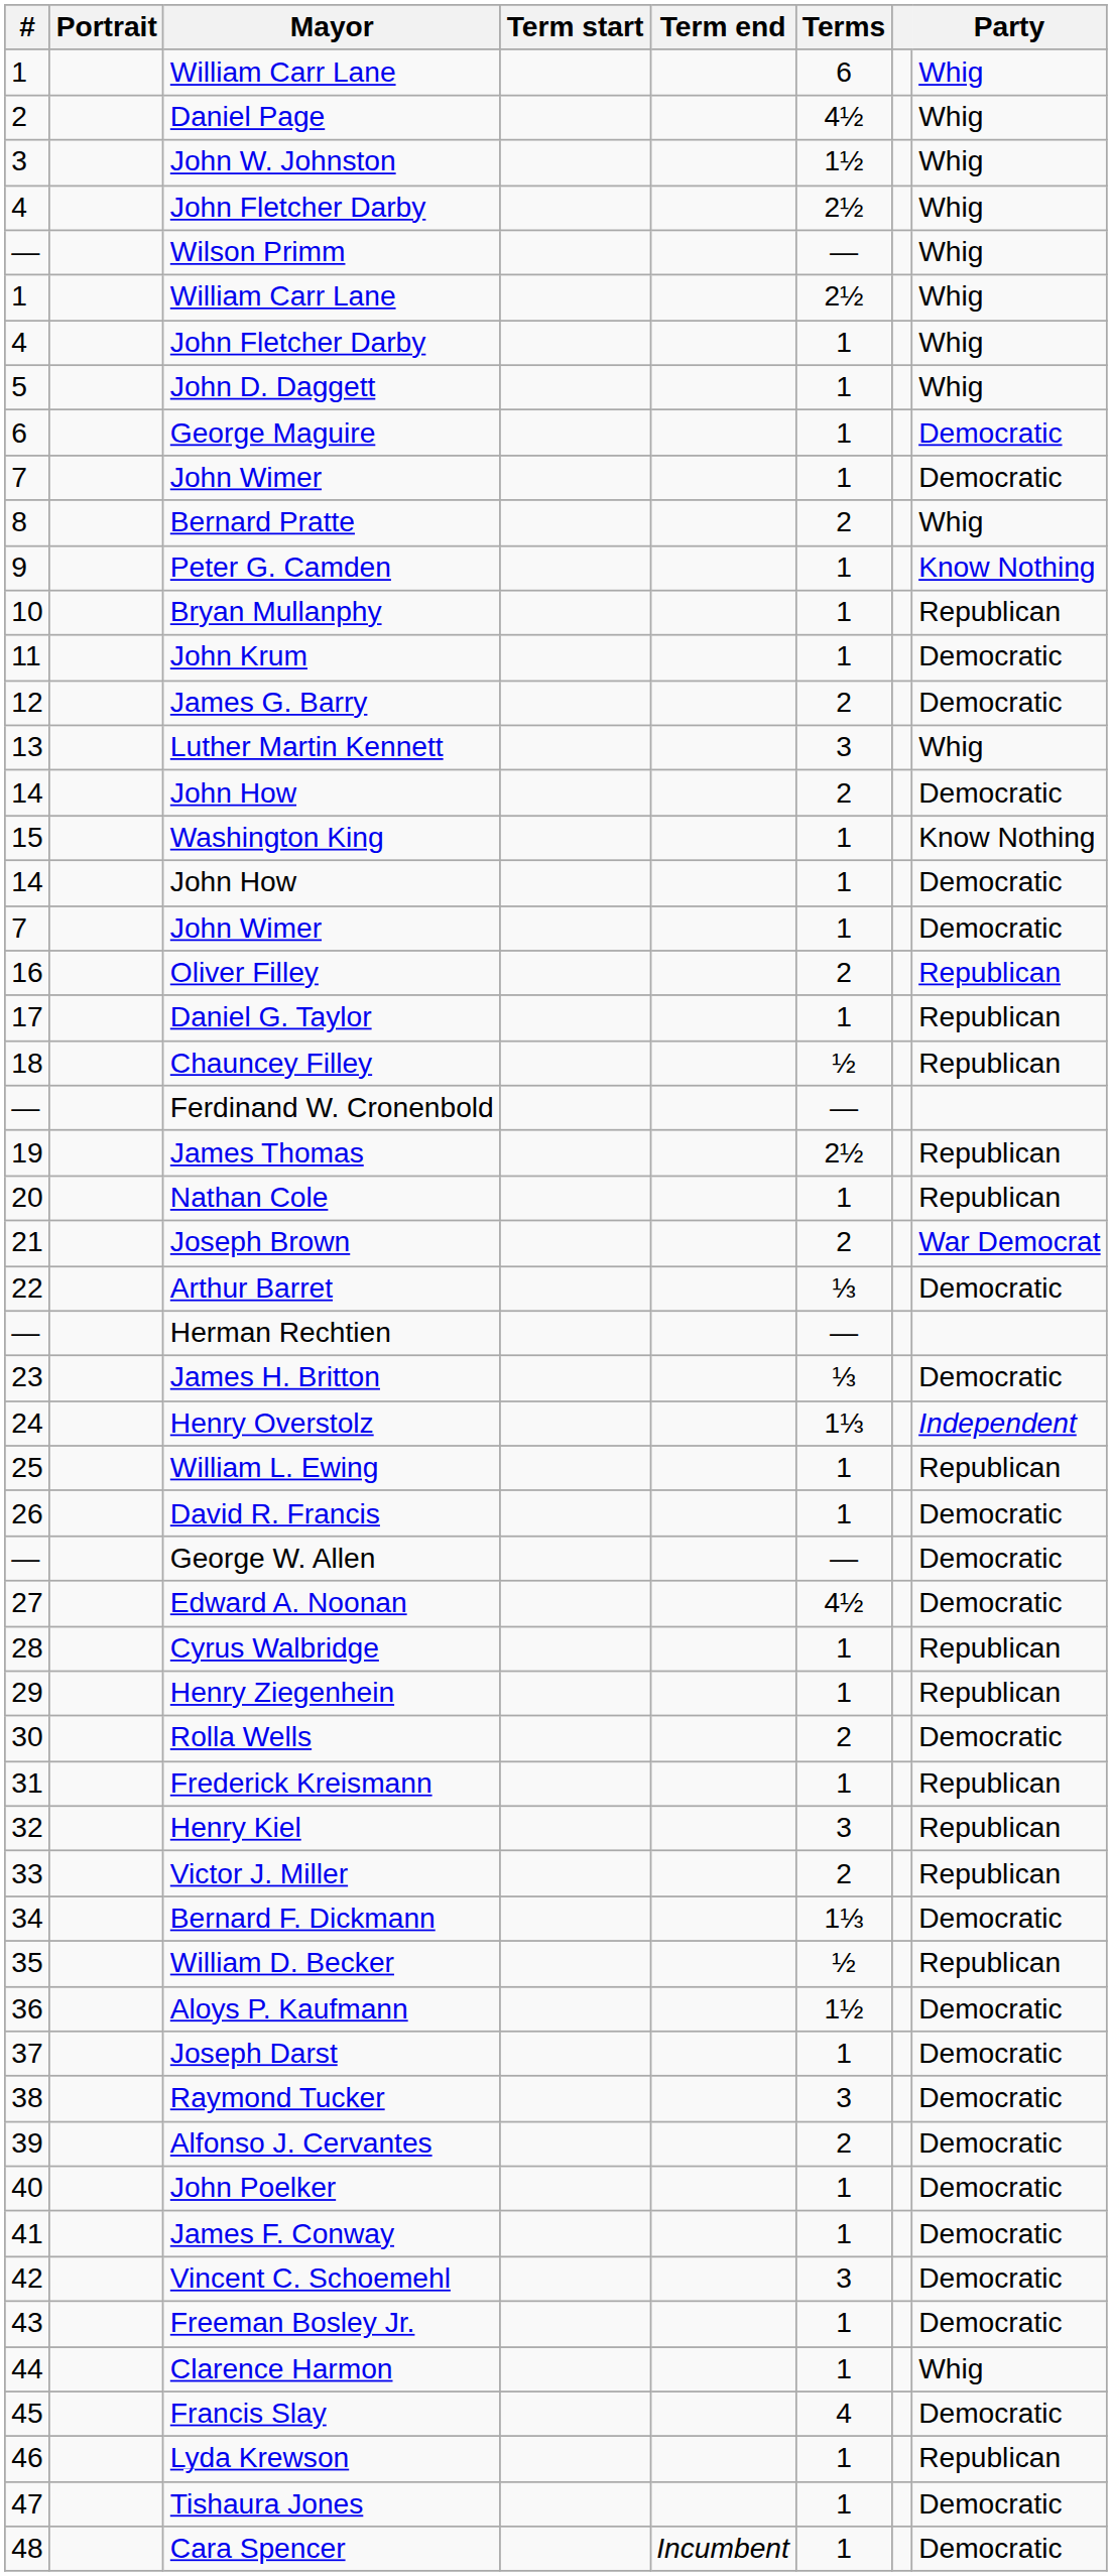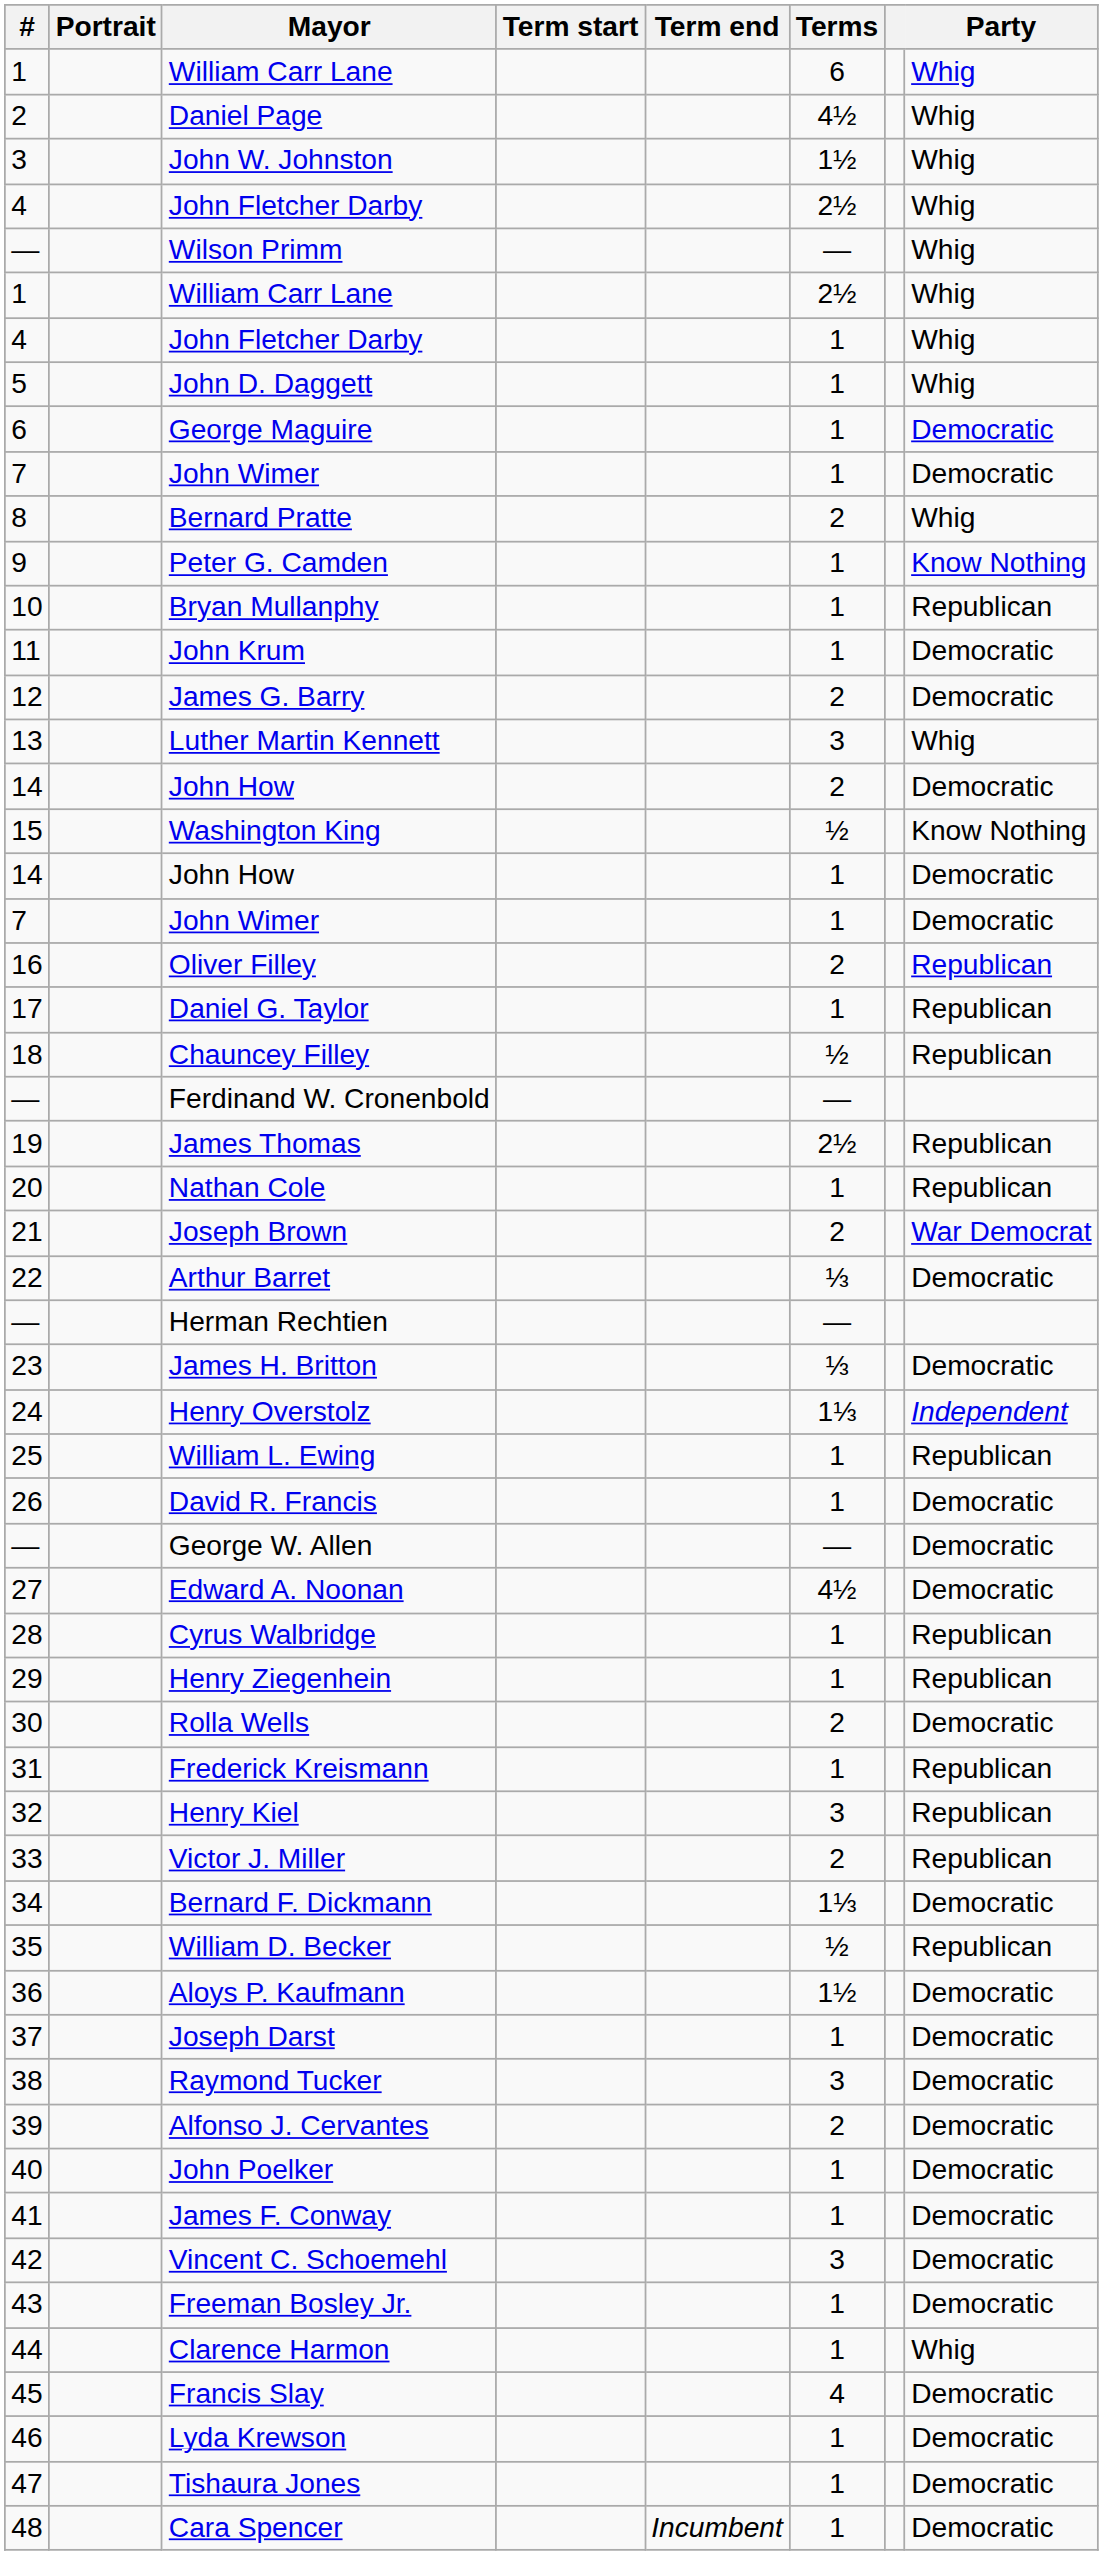 <table class="wikitable sortable">
 <tr>
 <th align=center>#</th>
 <th>Portrait</th>
 <th>Mayor</th>
 <th>Term start</th>
 <th>Term end</th>
 <th>Terms</th>
 <th class=unsortable> </th>
 <th style="border-left-style:hidden;padding:0.1em 0em">Party</th>
 </tr>
 <tr>
 <td>1</td>
 <td></td>
 <td><a href='#'>William Carr Lane</a></td>
 <td></td>
 <td></td>
 <td align=center>6</td>
 <td bgcolor=></td>
 <td><a href='#'>Whig</a></td>
 </tr>
 <tr>
 <td>2</td>
 <td></td>
 <td><a href='#'>Daniel Page</a></td>
 <td></td>
 <td></td>
 <td align=center>4½</td>
 <td bgcolor=></td>
 <td>Whig</td>
 </tr>
 <tr>
 <td>3</td>
 <td></td>
 <td><a href='#'>John W. Johnston</a></td>
 <td></td>
 <td></td>
 <td align=center>1½</td>
 <td bgcolor=></td>
 <td>Whig</td>
 </tr>
 <tr>
 <td>4</td>
 <td></td>
 <td><a href='#'>John Fletcher Darby</a></td>
 <td></td>
 <td></td>
 <td align=center>2½</td>
 <td bgcolor=></td>
 <td>Whig</td>
 </tr>
 <tr>
 <td>—</td>
 <td></td>
 <td><a href='#'>Wilson Primm</a></td>
 <td></td>
 <td></td>
 <td align=center>—</td>
 <td bgcolor=></td>
 <td>Whig</td>
 </tr>
 <tr>
 <td>1</td>
 <td></td>
 <td><a href='#'>William Carr Lane</a></td>
 <td></td>
 <td></td>
 <td align=center>2½</td>
 <td bgcolor=></td>
 <td>Whig</td>
 </tr>
 <tr>
 <td>4</td>
 <td></td>
 <td><a href='#'>John Fletcher Darby</a></td>
 <td></td>
 <td></td>
 <td align=center>1</td>
 <td bgcolor=></td>
 <td>Whig</td>
 </tr>
 <tr>
 <td>5</td>
 <td></td>
 <td><a href='#'>John D. Daggett</a></td>
 <td></td>
 <td></td>
 <td align=center>1</td>
 <td bgcolor=></td>
 <td>Whig</td>
 </tr>
 <tr>
 <td>6</td>
 <td></td>
 <td><a href='#'>George Maguire</a></td>
 <td></td>
 <td></td>
 <td align=center>1</td>
 <td bgcolor=></td>
 <td><a href='#'>Democratic</a></td>
 </tr>
 <tr>
 <td>7</td>
 <td></td>
 <td><a href='#'>John Wimer</a></td>
 <td></td>
 <td></td>
 <td align=center>1</td>
 <td bgcolor=></td>
 <td>Democratic</td>
 </tr>
 <tr>
 <td>8</td>
 <td></td>
 <td><a href='#'>Bernard Pratte</a></td>
 <td></td>
 <td></td>
 <td align=center>2</td>
 <td bgcolor=></td>
 <td>Whig</td>
 </tr>
 <tr>
 <td>9</td>
 <td></td>
 <td><a href='#'>Peter G. Camden</a></td>
 <td></td>
 <td></td>
 <td align=center>1</td>
 <td bgcolor=></td>
 <td><a href='#'>Know Nothing</a></td>
 </tr>
 <tr>
 <td>10</td>
 <td></td>
 <td><a href='#'>Bryan Mullanphy</a></td>
 <td></td>
 <td></td>
 <td align=center>1</td>
 <td bgcolor=></td>
 <td>Republican</td>
 </tr>
 <tr>
 <td>11</td>
 <td></td>
 <td><a href='#'>John Krum</a></td>
 <td></td>
 <td></td>
 <td align=center>1</td>
 <td bgcolor=></td>
 <td>Democratic</td>
 </tr>
 <tr>
 <td>12</td>
 <td></td>
 <td><a href='#'>James G. Barry</a></td>
 <td></td>
 <td></td>
 <td align=center>2</td>
 <td bgcolor=></td>
 <td>Democratic</td>
 </tr>
 <tr>
 <td>13</td>
 <td></td>
 <td><a href='#'>Luther Martin Kennett</a></td>
 <td></td>
 <td></td>
 <td align=center>3</td>
 <td bgcolor=></td>
 <td>Whig</td>
 </tr>
 <tr>
 <td>14</td>
 <td></td>
 <td><a href='#'>John How</a></td>
 <td></td>
 <td></td>
 <td align=center>2</td>
 <td bgcolor=></td>
 <td>Democratic</td>
 </tr>
 <tr>
 <td>15</td>
 <td></td>
 <td><a href='#'>Washington King</a></td>
 <td></td>
 <td></td>
-<td align=center>1</td>
+<td align=center>½</td>
 <td bgcolor=></td>
 <td>Know Nothing</td>
 </tr>
 <tr>
 <td>14</td>
 <td></td>
 <td>John How</td>
 <td></td>
 <td></td>
 <td align=center>1</td>
 <td bgcolor=></td>
 <td>Democratic</td>
 </tr>
 <tr>
 <td>7</td>
 <td></td>
 <td><a href='#'>John Wimer</a></td>
 <td></td>
 <td></td>
 <td align=center>1</td>
 <td bgcolor=></td>
 <td>Democratic</td>
 </tr>
 <tr>
 <td>16</td>
 <td></td>
 <td><a href='#'>Oliver Filley</a></td>
 <td></td>
 <td></td>
 <td align=center>2</td>
 <td bgcolor=></td>
 <td><a href='#'>Republican</a></td>
 </tr>
 <tr>
 <td>17</td>
 <td></td>
 <td><a href='#'>Daniel G. Taylor</a></td>
 <td></td>
 <td></td>
 <td align=center>1</td>
 <td bgcolor=></td>
 <td>Republican</td>
 </tr>
 <tr>
 <td>18</td>
 <td></td>
 <td><a href='#'>Chauncey Filley</a></td>
 <td></td>
 <td></td>
 <td align=center>½</td>
 <td bgcolor=></td>
 <td>Republican</td>
 </tr>
 <tr>
 <td>—</td>
 <td></td>
 <td>Ferdinand W. Cronenbold</td>
 <td></td>
 <td></td>
 <td align=center>—</td>
 <td></td>
 <td></td>
 </tr>
 <tr>
 <td>19</td>
 <td></td>
 <td><a href='#'>James Thomas</a></td>
 <td></td>
 <td></td>
 <td align=center>2½</td>
 <td bgcolor=></td>
 <td>Republican</td>
 </tr>
 <tr>
 <td>20</td>
 <td></td>
 <td><a href='#'>Nathan Cole</a></td>
 <td></td>
 <td></td>
 <td align=center>1</td>
 <td bgcolor=></td>
 <td>Republican</td>
 </tr>
 <tr>
 <td>21</td>
 <td></td>
 <td><a href='#'>Joseph Brown</a></td>
 <td></td>
 <td></td>
 <td align=center>2</td>
 <td bgcolor=></td>
 <td><a href='#'>War Democrat</a></td>
 </tr>
 <tr>
 <td>22</td>
 <td></td>
 <td><a href='#'>Arthur Barret</a></td>
 <td></td>
 <td></td>
 <td align=center>⅓</td>
 <td bgcolor=></td>
 <td>Democratic</td>
 </tr>
 <tr>
 <td>—</td>
 <td></td>
 <td>Herman Rechtien</td>
 <td></td>
 <td></td>
 <td align=center>—</td>
 <td></td>
 <td></td>
 </tr>
 <tr>
 <td>23</td>
 <td></td>
 <td><a href='#'>James H. Britton</a></td>
 <td></td>
 <td></td>
 <td align=center>⅓</td>
 <td bgcolor=></td>
 <td>Democratic</td>
 </tr>
 <tr>
 <td>24</td>
 <td></td>
 <td><a href='#'>Henry Overstolz</a></td>
 <td></td>
 <td></td>
 <td align=center>1⅓</td>
 <td bgcolor=></td>
 <td><em><a href='#'>Independent</a></em></td>
 </tr>
 <tr>
 <td>25</td>
 <td></td>
 <td><a href='#'>William L. Ewing</a></td>
 <td></td>
 <td></td>
 <td align=center>1</td>
 <td bgcolor=></td>
 <td>Republican</td>
 </tr>
 <tr>
 <td>26</td>
 <td></td>
 <td><a href='#'>David R. Francis</a></td>
 <td></td>
 <td></td>
 <td align=center>1</td>
 <td bgcolor=></td>
 <td>Democratic</td>
 </tr>
 <tr>
 <td>—</td>
 <td></td>
 <td>George W. Allen</td>
 <td></td>
 <td></td>
 <td align=center>—</td>
 <td bgcolor=></td>
 <td>Democratic</td>
 </tr>
 <tr>
 <td>27</td>
 <td></td>
 <td><a href='#'>Edward A. Noonan</a></td>
 <td></td>
 <td></td>
 <td align=center>4½</td>
 <td bgcolor=></td>
 <td>Democratic</td>
 </tr>
 <tr>
 <td>28</td>
 <td></td>
 <td><a href='#'>Cyrus Walbridge</a></td>
 <td></td>
 <td></td>
 <td align=center>1</td>
 <td bgcolor=></td>
 <td>Republican</td>
 </tr>
 <tr>
 <td>29</td>
 <td></td>
 <td><a href='#'>Henry Ziegenhein</a></td>
 <td></td>
 <td></td>
 <td align=center>1</td>
 <td bgcolor=></td>
 <td>Republican</td>
 </tr>
 <tr>
 <td>30</td>
 <td></td>
 <td><a href='#'>Rolla Wells</a></td>
 <td></td>
 <td></td>
 <td align=center>2</td>
 <td bgcolor=></td>
 <td>Democratic</td>
 </tr>
 <tr>
 <td>31</td>
 <td></td>
 <td><a href='#'>Frederick Kreismann</a></td>
 <td></td>
 <td></td>
 <td align=center>1</td>
 <td bgcolor=></td>
 <td>Republican</td>
 </tr>
 <tr>
 <td>32</td>
 <td></td>
 <td><a href='#'>Henry Kiel</a></td>
 <td></td>
 <td></td>
 <td align=center>3</td>
 <td bgcolor=></td>
 <td>Republican</td>
 </tr>
 <tr>
 <td>33</td>
 <td></td>
 <td><a href='#'>Victor J. Miller</a></td>
 <td></td>
 <td></td>
 <td align=center>2</td>
 <td bgcolor=></td>
 <td>Republican</td>
 </tr>
 <tr>
 <td>34</td>
 <td></td>
 <td><a href='#'>Bernard F. Dickmann</a></td>
 <td></td>
 <td></td>
 <td align=center>1⅓</td>
 <td bgcolor=></td>
 <td>Democratic</td>
 </tr>
 <tr>
 <td>35</td>
 <td></td>
 <td><a href='#'>William D. Becker</a></td>
 <td></td>
 <td></td>
 <td align=center>½</td>
 <td bgcolor=></td>
 <td>Republican</td>
 </tr>
 <tr>
 <td>36</td>
 <td></td>
 <td><a href='#'>Aloys P. Kaufmann</a></td>
 <td></td>
 <td></td>
 <td align=center>1½</td>
 <td bgcolor=></td>
 <td>Democratic</td>
 </tr>
 <tr>
 <td>37</td>
 <td></td>
 <td><a href='#'>Joseph Darst</a></td>
 <td></td>
 <td></td>
 <td align=center>1</td>
 <td bgcolor=></td>
 <td>Democratic</td>
 </tr>
 <tr>
 <td>38</td>
 <td></td>
 <td><a href='#'>Raymond Tucker</a></td>
 <td></td>
 <td></td>
 <td align=center>3</td>
 <td bgcolor=></td>
 <td>Democratic</td>
 </tr>
 <tr>
 <td>39</td>
 <td></td>
 <td><a href='#'>Alfonso J. Cervantes</a></td>
 <td></td>
 <td></td>
 <td align=center>2</td>
 <td bgcolor=></td>
 <td>Democratic</td>
 </tr>
 <tr>
 <td>40</td>
 <td></td>
 <td><a href='#'>John Poelker</a></td>
 <td></td>
 <td></td>
 <td align=center>1</td>
 <td bgcolor=></td>
 <td>Democratic</td>
 </tr>
 <tr>
 <td>41</td>
 <td></td>
 <td><a href='#'>James F. Conway</a></td>
 <td></td>
 <td></td>
 <td align=center>1</td>
 <td bgcolor=></td>
 <td>Democratic</td>
 </tr>
 <tr>
 <td>42</td>
 <td></td>
 <td><a href='#'>Vincent C. Schoemehl</a></td>
 <td></td>
 <td></td>
 <td align=center>3</td>
 <td bgcolor=></td>
 <td>Democratic</td>
 </tr>
 <tr>
 <td>43</td>
 <td></td>
 <td><a href='#'>Freeman Bosley Jr.</a></td>
 <td></td>
 <td></td>
 <td align=center>1</td>
 <td bgcolor=></td>
 <td>Democratic</td>
 </tr>
 <tr>
 <td>44</td>
 <td></td>
 <td><a href='#'>Clarence Harmon</a></td>
 <td></td>
 <td></td>
 <td align=center>1</td>
 <td bgcolor=></td>
 <td>Whig</td>
 </tr>
 <tr>
 <td>45</td>
 <td></td>
 <td><a href='#'>Francis Slay</a></td>
 <td></td>
 <td></td>
 <td align=center>4</td>
 <td bgcolor=></td>
 <td>Democratic</td>
 </tr>
 <tr>
 <td>46</td>
 <td></td>
 <td><a href='#'>Lyda Krewson</a></td>
 <td></td>
 <td></td>
 <td align=center>1</td>
 <td bgcolor=></td>
-<td>Republican</td>
+<td>Democratic</td>
 </tr>
 <tr>
 <td>47</td>
 <td></td>
 <td><a href='#'>Tishaura Jones</a></td>
 <td></td>
 <td></td>
 <td align=center>1</td>
 <td bgcolor=></td>
 <td>Democratic</td>
 </tr>
 <tr>
 <td>48</td>
 <td></td>
 <td><a href='#'>Cara Spencer</a></td>
 <td></td>
 <td><em>Incumbent</em></td>
 <td align=center>1</td>
 <td bgcolor=></td>
 <td>Democratic</td>
 </tr>
 </table>
